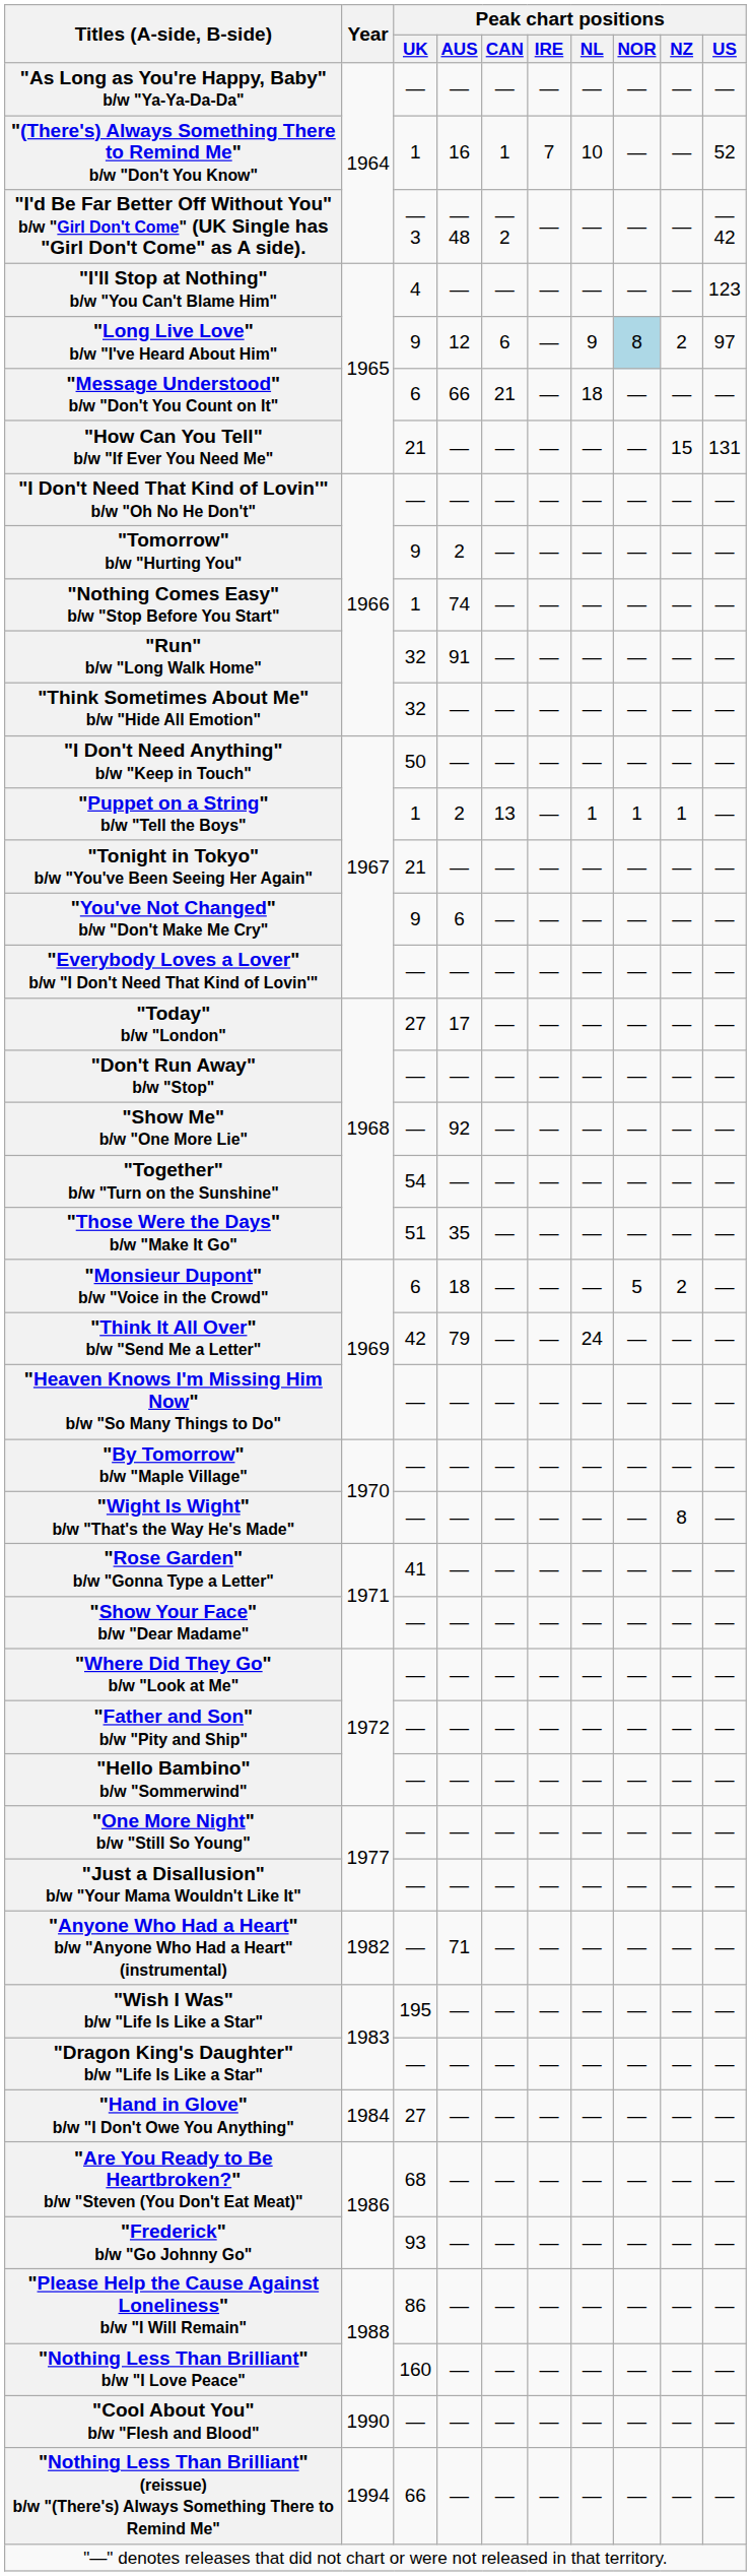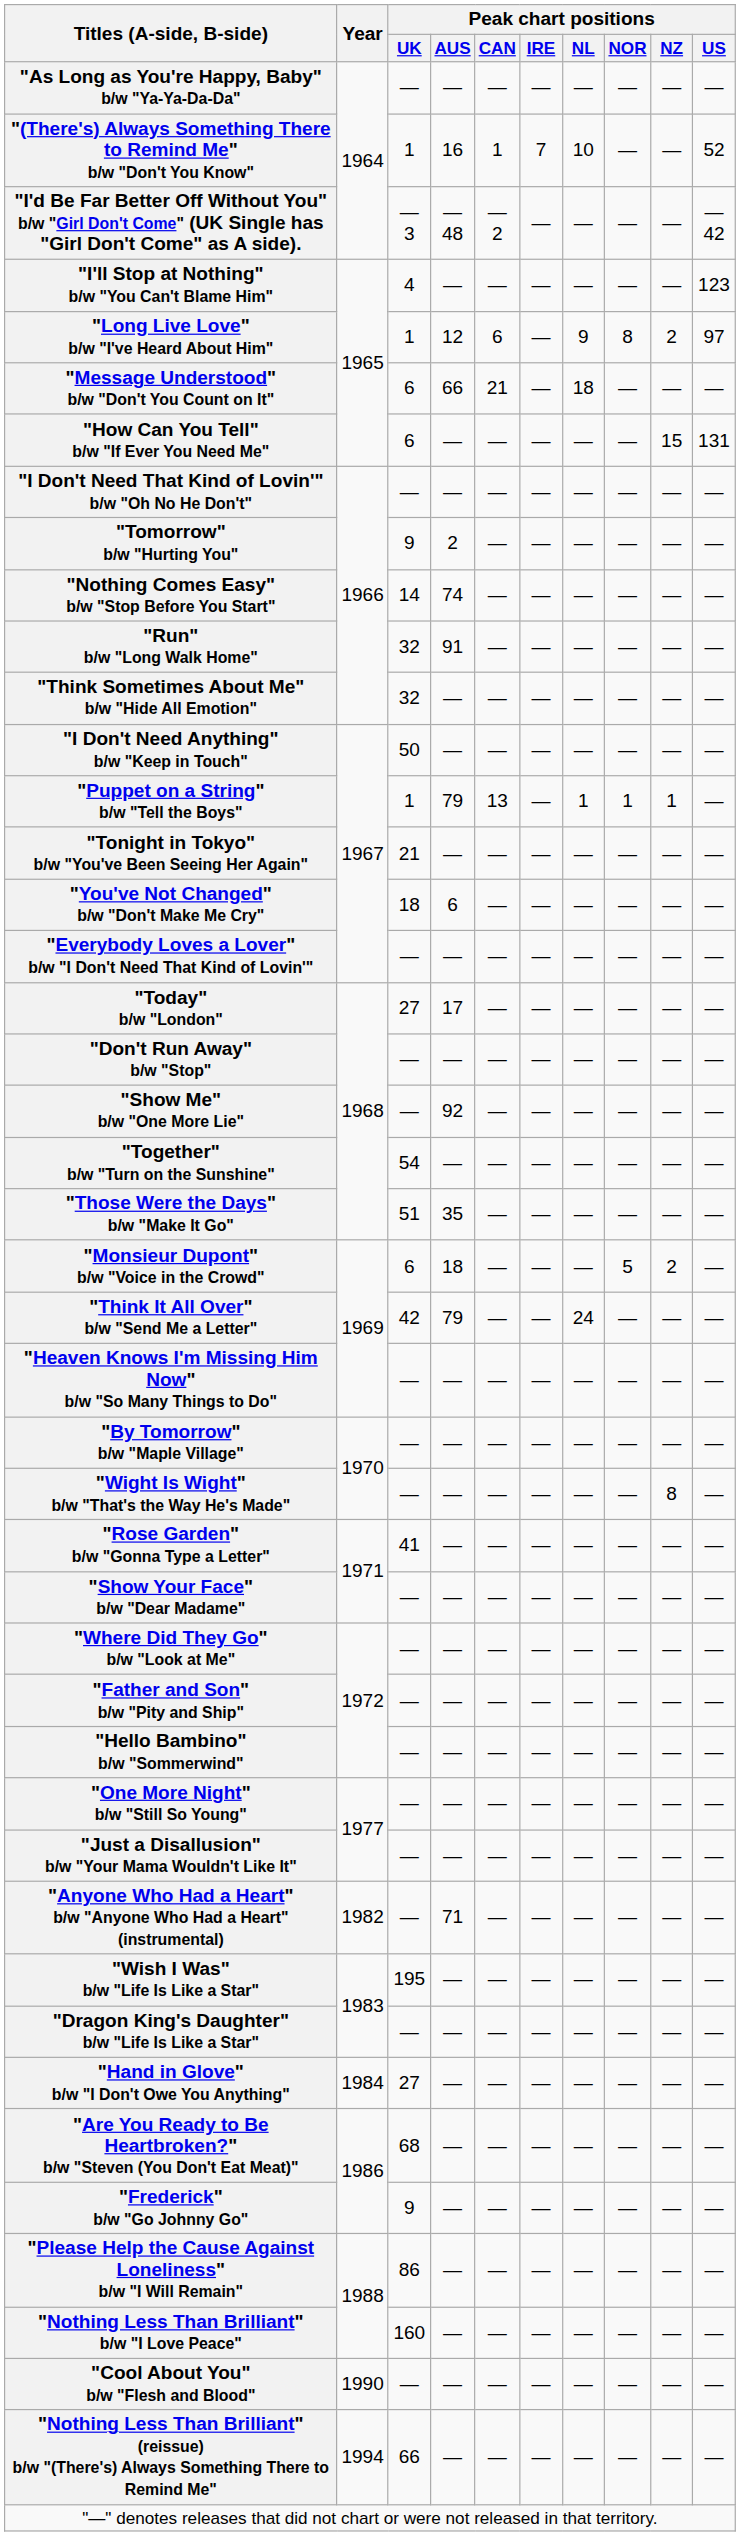 <table class="wikitable plainrowheaders" style="text-align:center;">
 <tr>
 <th rowspan="2" scope="col" style="width:17em;">Titles (A-side, B-side)</th>
 <th rowspan="2" scope="col" style="width:2em;">Year</th>
 <th colspan="8">Peak chart positions</th>
 </tr>
 <tr>
 <th scope="col" style="width:2em;font-size:90%;"><a href='#'>UK</a><br></th>
 <th scope="col" style="width:2em;font-size:90%;"><a href='#'>AUS</a><br></th>
 <th scope="col" style="width:2em;font-size:90%;"><a href='#'>CAN</a><br></th>
 <th scope="col" style="width:2em;font-size:90%;"><a href='#'>IRE</a><br></th>
 <th scope="col" style="width:2em;font-size:90%;"><a href='#'>NL</a><br></th>
 <th scope="col" style="width:2em;font-size:90%;"><a href='#'>NOR</a><br></th>
 <th scope="col" style="width:2em;font-size:90%;"><a href='#'>NZ</a><br></th>
 <th scope="col" style="width:2em;font-size:90%;"><a href='#'>US</a><br></th>
 </tr>
 <tr>
 <th scope="row">"As Long as You're Happy, Baby"<br><small>b/w "Ya-Ya-Da-Da"</small></th>
 <td rowspan="3">1964</td>
 <td>—</td>
 <td>—</td>
 <td>—</td>
 <td>—</td>
 <td>—</td>
 <td>—</td>
 <td>—</td>
 <td>—</td>
 </tr>
 <tr>
 <th scope="row">"<a href='#'>(There's) Always Something There to Remind Me</a>"<br><small>b/w "Don't You Know"</small></th>
 <td>1</td>
 <td>16</td>
 <td>1</td>
 <td>7</td>
 <td>10</td>
 <td>—</td>
 <td>—</td>
 <td>52</td>
 </tr>
 <tr>
 <th scope="row">"I'd Be Far Better Off Without You"<br><small>b/w "<a href='#'>Girl Don't Come</a>"</small> (UK Single has "Girl Don't Come" as A side).</th>
 <td>—<br>3</td>
 <td>—<br>48</td>
 <td>—<br>2</td>
 <td>—</td>
 <td>—</td>
 <td>—</td>
 <td>—</td>
 <td>—<br>42</td>
 </tr>
 <tr>
 <th scope="row">"I'll Stop at Nothing"<br><small>b/w "You Can't Blame Him"</small></th>
 <td rowspan="4">1965</td>
 <td>4</td>
 <td>—</td>
 <td>—</td>
 <td>—</td>
 <td>—</td>
 <td>—</td>
 <td>—</td>
 <td>123</td>
 </tr>
 <tr>
 <th scope="row">"<a href='#'>Long Live Love</a>"<br><small>b/w "I've Heard About Him"</small></th>
-<td>9</td>
+<td>1</td>
 <td>12</td>
 <td>6</td>
 <td>—</td>
 <td>9</td>
-<td style="background: lightblue;">8</td>
+<td>8</td>
 <td>2</td>
 <td>97</td>
 </tr>
 <tr>
 <th scope="row">"<a href='#'>Message Understood</a>"<br><small>b/w "Don't You Count on It"</small></th>
 <td>6</td>
 <td>66</td>
 <td>21</td>
 <td>—</td>
 <td>18</td>
 <td>—</td>
 <td>—</td>
 <td>—</td>
 </tr>
 <tr>
 <th scope="row">"How Can You Tell"<br><small>b/w "If Ever You Need Me"</small></th>
-<td>21</td>
+<td>6</td>
 <td>—</td>
 <td>—</td>
 <td>—</td>
 <td>—</td>
 <td>—</td>
 <td>15</td>
 <td>131</td>
 </tr>
 <tr>
 <th scope="row">"I Don't Need That Kind of Lovin'" <br><small>b/w "Oh No He Don't"</small></th>
 <td rowspan="5">1966</td>
 <td>—</td>
 <td>—</td>
 <td>—</td>
 <td>—</td>
 <td>—</td>
 <td>—</td>
 <td>—</td>
 <td>—</td>
 </tr>
 <tr>
 <th scope="row">"Tomorrow"<br><small>b/w "Hurting You"</small></th>
 <td>9</td>
 <td>2</td>
 <td>—</td>
 <td>—</td>
 <td>—</td>
 <td>—</td>
 <td>—</td>
 <td>—</td>
 </tr>
 <tr>
 <th scope="row">"Nothing Comes Easy"<br><small>b/w "Stop Before You Start"</small></th>
-<td>1</td>
+<td>14</td>
 <td>74</td>
 <td>—</td>
 <td>—</td>
 <td>—</td>
 <td>—</td>
 <td>—</td>
 <td>—</td>
 </tr>
 <tr>
 <th scope="row">"Run"<br><small>b/w "Long Walk Home"</small></th>
 <td>32</td>
 <td>91</td>
 <td>—</td>
 <td>—</td>
 <td>—</td>
 <td>—</td>
 <td>—</td>
 <td>—</td>
 </tr>
 <tr>
 <th scope="row">"Think Sometimes About Me"<br><small>b/w "Hide All Emotion"</small></th>
 <td>32</td>
 <td>—</td>
 <td>—</td>
 <td>—</td>
 <td>—</td>
 <td>—</td>
 <td>—</td>
 <td>—</td>
 </tr>
 <tr>
 <th scope="row">"I Don't Need Anything"<br><small>b/w "Keep in Touch"</small></th>
 <td rowspan="5">1967</td>
 <td>50</td>
 <td>—</td>
 <td>—</td>
 <td>—</td>
 <td>—</td>
 <td>—</td>
 <td>—</td>
 <td>—</td>
 </tr>
 <tr>
 <th scope="row">"<a href='#'>Puppet on a String</a>"<br><small>b/w "Tell the Boys"</small></th>
 <td>1</td>
-<td>2</td>
+<td>79</td>
 <td>13</td>
 <td>—</td>
 <td>1</td>
 <td>1</td>
 <td>1</td>
 <td>—</td>
 </tr>
 <tr>
 <th scope="row">"Tonight in Tokyo"<br><small>b/w "You've Been Seeing Her Again"</small></th>
 <td>21</td>
 <td>—</td>
 <td>—</td>
 <td>—</td>
 <td>—</td>
 <td>—</td>
 <td>—</td>
 <td>—</td>
 </tr>
 <tr>
 <th scope="row">"<a href='#'>You've Not Changed</a>"<br><small>b/w "Don't Make Me Cry"</small></th>
-<td>9</td>
+<td>18</td>
 <td>6</td>
 <td>—</td>
 <td>—</td>
 <td>—</td>
 <td>—</td>
 <td>—</td>
 <td>—</td>
 </tr>
 <tr>
 <th scope="row">"<a href='#'>Everybody Loves a Lover</a>" <br><small>b/w "I Don't Need That Kind of Lovin'"</small></th>
 <td>—</td>
 <td>—</td>
 <td>—</td>
 <td>—</td>
 <td>—</td>
 <td>—</td>
 <td>—</td>
 <td>—</td>
 </tr>
 <tr>
 <th scope="row">"Today"<br><small>b/w "London"</small></th>
 <td rowspan="5">1968</td>
 <td>27</td>
 <td>17</td>
 <td>—</td>
 <td>—</td>
 <td>—</td>
 <td>—</td>
 <td>—</td>
 <td>—</td>
 </tr>
 <tr>
 <th scope="row">"Don't Run Away"<br><small>b/w "Stop"</small></th>
 <td>—</td>
 <td>—</td>
 <td>—</td>
 <td>—</td>
 <td>—</td>
 <td>—</td>
 <td>—</td>
 <td>—</td>
 </tr>
 <tr>
 <th scope="row">"Show Me"<br><small>b/w "One More Lie"</small></th>
 <td>—</td>
 <td>92</td>
 <td>—</td>
 <td>—</td>
 <td>—</td>
 <td>—</td>
 <td>—</td>
 <td>—</td>
 </tr>
 <tr>
 <th scope="row">"Together"<br><small>b/w "Turn on the Sunshine"</small></th>
 <td>54</td>
 <td>—</td>
 <td>—</td>
 <td>—</td>
 <td>—</td>
 <td>—</td>
 <td>—</td>
 <td>—</td>
 </tr>
 <tr>
 <th scope="row">"<a href='#'>Those Were the Days</a>"<br><small>b/w "Make It Go"</small></th>
 <td>51</td>
 <td>35</td>
 <td>—</td>
 <td>—</td>
 <td>—</td>
 <td>—</td>
 <td>—</td>
 <td>—</td>
 </tr>
 <tr>
 <th scope="row">"<a href='#'>Monsieur Dupont</a>"<br><small>b/w "Voice in the Crowd"</small></th>
 <td rowspan="3">1969</td>
 <td>6</td>
 <td>18</td>
 <td>—</td>
 <td>—</td>
 <td>—</td>
 <td>5</td>
 <td>2</td>
 <td>—</td>
 </tr>
 <tr>
 <th scope="row">"<a href='#'>Think It All Over</a>"<br><small>b/w "Send Me a Letter"</small></th>
 <td>42</td>
 <td>79</td>
 <td>—</td>
 <td>—</td>
 <td>24</td>
 <td>—</td>
 <td>—</td>
 <td>—</td>
 </tr>
 <tr>
 <th scope="row">"<a href='#'>Heaven Knows I'm Missing Him Now</a>"<br><small>b/w "So Many Things to Do"</small></th>
 <td>—</td>
 <td>—</td>
 <td>—</td>
 <td>—</td>
 <td>—</td>
 <td>—</td>
 <td>—</td>
 <td>—</td>
 </tr>
 <tr>
 <th scope="row">"<a href='#'>By Tomorrow</a>"<br><small>b/w "Maple Village"</small></th>
 <td rowspan="2">1970</td>
 <td>—</td>
 <td>—</td>
 <td>—</td>
 <td>—</td>
 <td>—</td>
 <td>—</td>
 <td>—</td>
 <td>—</td>
 </tr>
 <tr>
 <th scope="row">"<a href='#'>Wight Is Wight</a>"<br><small>b/w "That's the Way He's Made"</small></th>
 <td>—</td>
 <td>—</td>
 <td>—</td>
 <td>—</td>
 <td>—</td>
 <td>—</td>
 <td>8</td>
 <td>—</td>
 </tr>
 <tr>
 <th scope="row">"<a href='#'>Rose Garden</a>"<br><small>b/w "Gonna Type a Letter"</small></th>
 <td rowspan="2">1971</td>
 <td>41</td>
 <td>—</td>
 <td>—</td>
 <td>—</td>
 <td>—</td>
 <td>—</td>
 <td>—</td>
 <td>—</td>
 </tr>
 <tr>
 <th scope="row">"<a href='#'>Show Your Face</a>"<br><small>b/w "Dear Madame"</small></th>
 <td>—</td>
 <td>—</td>
 <td>—</td>
 <td>—</td>
 <td>—</td>
 <td>—</td>
 <td>—</td>
 <td>—</td>
 </tr>
 <tr>
 <th scope="row">"<a href='#'>Where Did They Go</a>"<br><small>b/w "Look at Me"</small></th>
 <td rowspan="3">1972</td>
 <td>—</td>
 <td>—</td>
 <td>—</td>
 <td>—</td>
 <td>—</td>
 <td>—</td>
 <td>—</td>
 <td>—</td>
 </tr>
 <tr>
 <th scope="row">"<a href='#'>Father and Son</a>"<br><small>b/w "Pity and Ship"</small></th>
 <td>—</td>
 <td>—</td>
 <td>—</td>
 <td>—</td>
 <td>—</td>
 <td>—</td>
 <td>—</td>
 <td>—</td>
 </tr>
 <tr>
 <th scope="row">"Hello Bambino" <br><small>b/w "Sommerwind"</small></th>
 <td>—</td>
 <td>—</td>
 <td>—</td>
 <td>—</td>
 <td>—</td>
 <td>—</td>
 <td>—</td>
 <td>—</td>
 </tr>
 <tr>
 <th scope="row">"<a href='#'>One More Night</a>"<br><small>b/w "Still So Young"</small></th>
 <td rowspan="2">1977</td>
 <td>—</td>
 <td>—</td>
 <td>—</td>
 <td>—</td>
 <td>—</td>
 <td>—</td>
 <td>—</td>
 <td>—</td>
 </tr>
 <tr>
 <th scope="row">"Just a Disallusion"<br><small>b/w "Your Mama Wouldn't Like It"</small></th>
 <td>—</td>
 <td>—</td>
 <td>—</td>
 <td>—</td>
 <td>—</td>
 <td>—</td>
 <td>—</td>
 <td>—</td>
 </tr>
 <tr>
 <th scope="row">"<a href='#'>Anyone Who Had a Heart</a>"<br><small>b/w "Anyone Who Had a Heart" (instrumental)</small></th>
 <td>1982</td>
 <td>—</td>
 <td>71</td>
 <td>—</td>
 <td>—</td>
 <td>—</td>
 <td>—</td>
 <td>—</td>
 <td>—</td>
 </tr>
 <tr>
 <th scope="row">"Wish I Was"<br><small>b/w "Life Is Like a Star"</small></th>
 <td rowspan="2">1983</td>
 <td>195</td>
 <td>—</td>
 <td>—</td>
 <td>—</td>
 <td>—</td>
 <td>—</td>
 <td>—</td>
 <td>—</td>
 </tr>
 <tr>
 <th scope="row">"Dragon King's Daughter" <br><small>b/w "Life Is Like a Star"</small></th>
 <td>—</td>
 <td>—</td>
 <td>—</td>
 <td>—</td>
 <td>—</td>
 <td>—</td>
 <td>—</td>
 <td>—</td>
 </tr>
 <tr>
 <th scope="row">"<a href='#'>Hand in Glove</a>"<br><small>b/w "I Don't Owe You Anything"</small></th>
 <td>1984</td>
 <td>27</td>
 <td>—</td>
 <td>—</td>
 <td>—</td>
 <td>—</td>
 <td>—</td>
 <td>—</td>
 <td>—</td>
 </tr>
 <tr>
 <th scope="row">"<a href='#'>Are You Ready to Be Heartbroken?</a>"<br><small>b/w "Steven (You Don't Eat Meat)"</small></th>
 <td rowspan="2">1986</td>
 <td>68</td>
 <td>—</td>
 <td>—</td>
 <td>—</td>
 <td>—</td>
 <td>—</td>
 <td>—</td>
 <td>—</td>
 </tr>
 <tr>
 <th scope="row">"<a href='#'>Frederick</a>"<br><small>b/w "Go Johnny Go"</small></th>
-<td>93</td>
+<td>9</td>
 <td>—</td>
 <td>—</td>
 <td>—</td>
 <td>—</td>
 <td>—</td>
 <td>—</td>
 <td>—</td>
 </tr>
 <tr>
 <th scope="row">"<a href='#'>Please Help the Cause Against Loneliness</a>"<br><small>b/w "I Will Remain"</small></th>
 <td rowspan="2">1988</td>
 <td>86</td>
 <td>—</td>
 <td>—</td>
 <td>—</td>
 <td>—</td>
 <td>—</td>
 <td>—</td>
 <td>—</td>
 </tr>
 <tr>
 <th scope="row">"<a href='#'>Nothing Less Than Brilliant</a>"<br><small>b/w "I Love Peace"</small></th>
 <td>160</td>
 <td>—</td>
 <td>—</td>
 <td>—</td>
 <td>—</td>
 <td>—</td>
 <td>—</td>
 <td>—</td>
 </tr>
 <tr>
 <th scope="row">"Cool About You" <br><small>b/w "Flesh and Blood"</small></th>
 <td>1990</td>
 <td>—</td>
 <td>—</td>
 <td>—</td>
 <td>—</td>
 <td>—</td>
 <td>—</td>
 <td>—</td>
 <td>—</td>
 </tr>
 <tr>
 <th scope="row">"<a href='#'>Nothing Less Than Brilliant</a>" <small>(reissue)</small><br><small>b/w "(There's) Always Something There to Remind Me"</small></th>
 <td>1994</td>
 <td>66</td>
 <td>—</td>
 <td>—</td>
 <td>—</td>
 <td>—</td>
 <td>—</td>
 <td>—</td>
 <td>—</td>
 </tr>
 <tr>
 <td colspan="10" style="font-size:90%">"—" denotes releases that did not chart or were not released in that territory.</td>
 </tr>
 </table>
